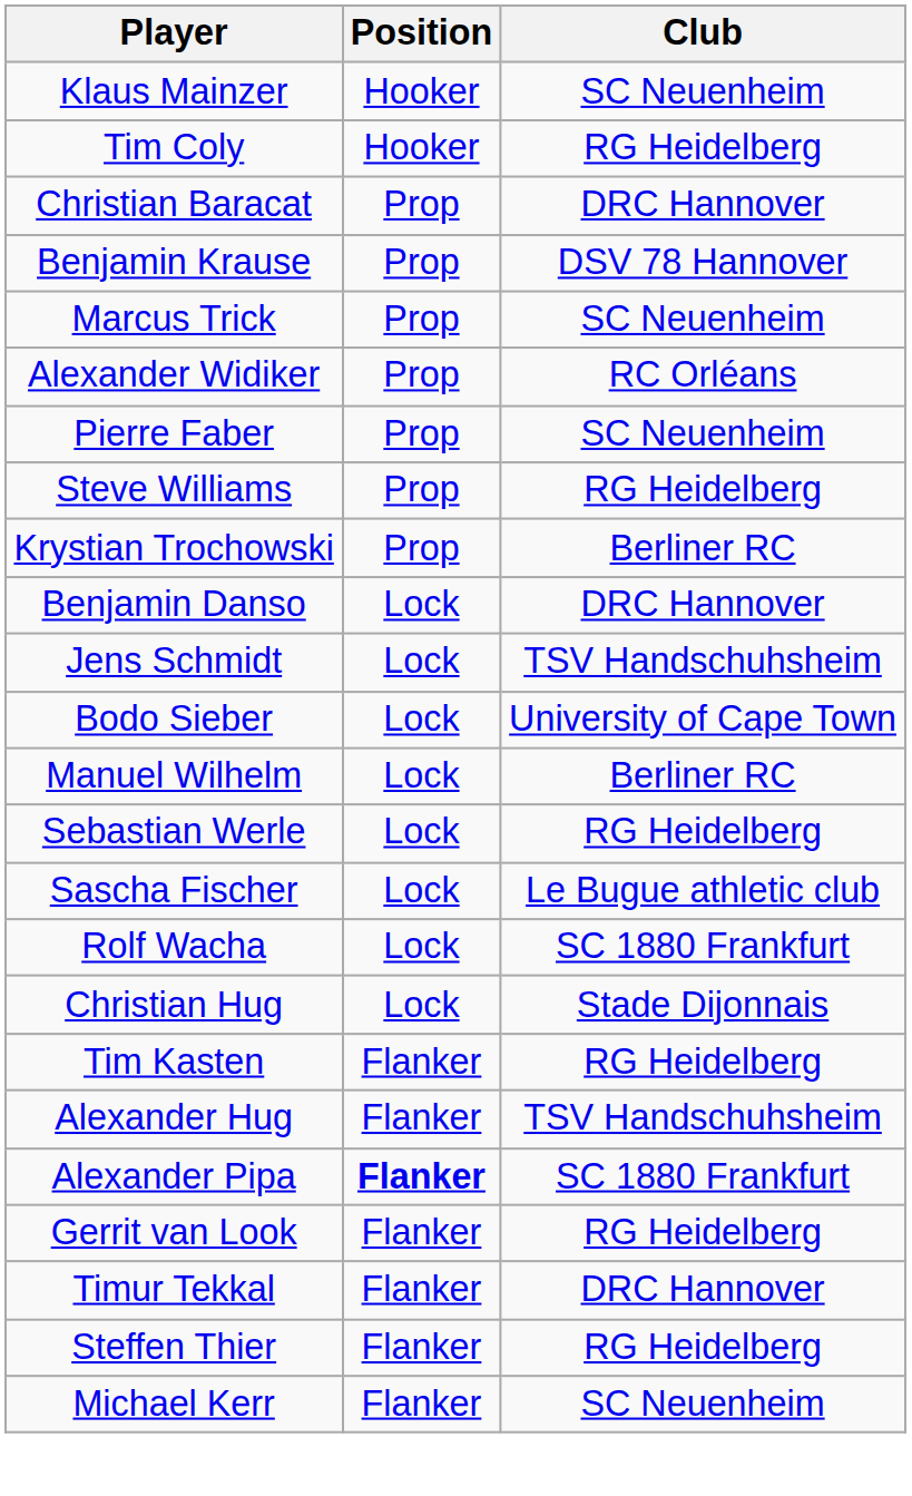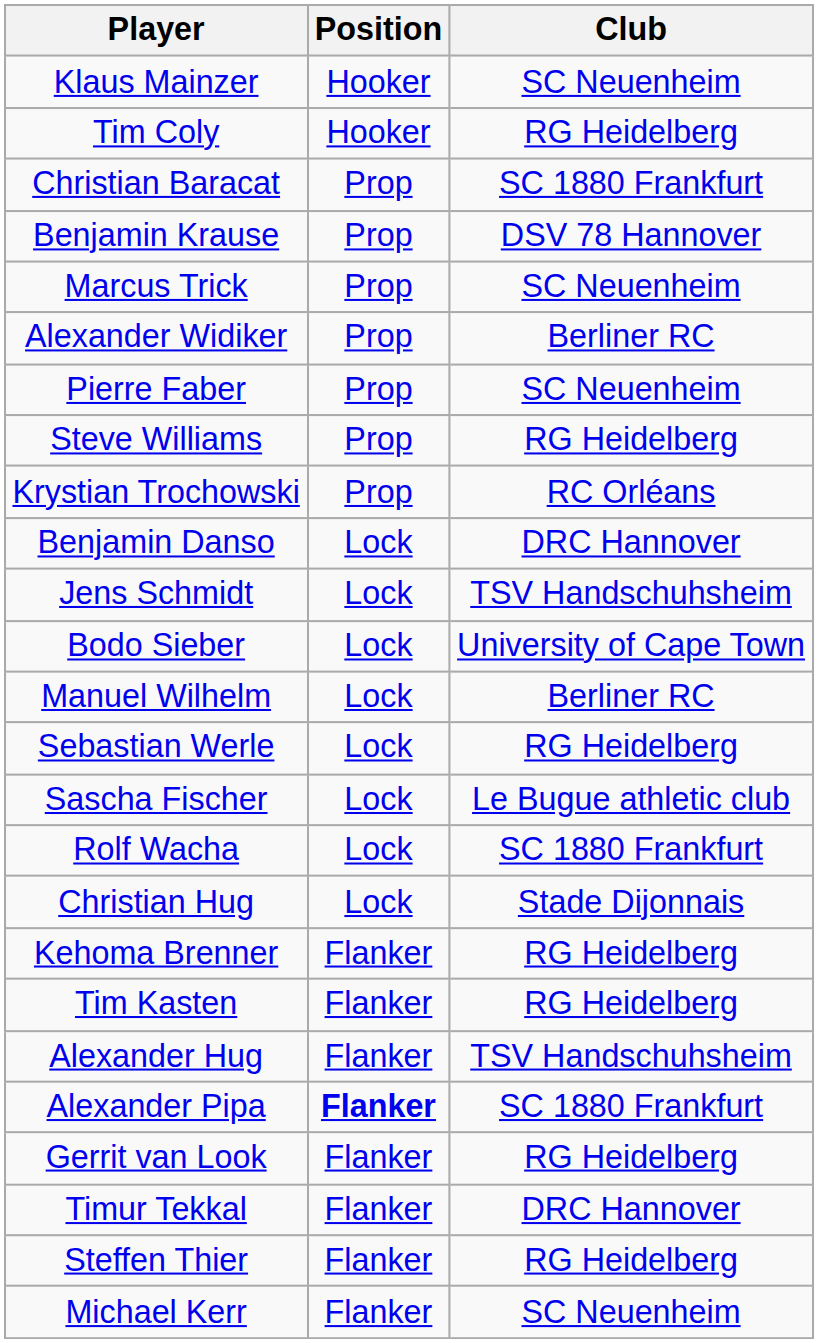 <table class="wikitable" style="text-align:center">
 <tr>
 <th>Player</th>
 <th>Position</th>
 <th>Club</th>
 </tr>
 <tr>
 <td><a href='#'>Klaus Mainzer</a></td>
 <td><a href='#'>Hooker</a></td>
 <td><a href='#'>SC Neuenheim</a></td>
 </tr>
 <tr>
 <td><a href='#'>Tim Coly</a></td>
 <td><a href='#'>Hooker</a></td>
 <td><a href='#'>RG Heidelberg</a></td>
 </tr>
 <tr>
 <td><a href='#'>Christian Baracat</a></td>
 <td><a href='#'>Prop</a></td>
-<td><a href='#'>DRC Hannover</a></td>
+<td><a href='#'>SC 1880 Frankfurt</a></td>
 </tr>
 <tr>
 <td><a href='#'>Benjamin Krause</a></td>
 <td><a href='#'>Prop</a></td>
 <td><a href='#'>DSV 78 Hannover</a></td>
 </tr>
 <tr>
 <td><a href='#'>Marcus Trick</a></td>
 <td><a href='#'>Prop</a></td>
 <td><a href='#'>SC Neuenheim</a></td>
 </tr>
 <tr>
 <td><a href='#'>Alexander Widiker</a></td>
 <td><a href='#'>Prop</a></td>
-<td> <a href='#'>RC Orléans</a></td>
+<td><a href='#'>Berliner RC</a></td>
 </tr>
 <tr>
 <td><a href='#'>Pierre Faber</a></td>
 <td><a href='#'>Prop</a></td>
 <td><a href='#'>SC Neuenheim</a></td>
 </tr>
 <tr>
 <td><a href='#'>Steve Williams</a></td>
 <td><a href='#'>Prop</a></td>
 <td><a href='#'>RG Heidelberg</a></td>
 </tr>
 <tr>
 <td><a href='#'>Krystian Trochowski</a></td>
 <td><a href='#'>Prop</a></td>
-<td><a href='#'>Berliner RC</a></td>
+<td> <a href='#'>RC Orléans</a></td>
 </tr>
 <tr>
 <td><a href='#'>Benjamin Danso</a></td>
 <td><a href='#'>Lock</a></td>
 <td><a href='#'>DRC Hannover</a></td>
 </tr>
 <tr>
 <td><a href='#'>Jens Schmidt</a></td>
 <td><a href='#'>Lock</a></td>
 <td><a href='#'>TSV Handschuhsheim</a></td>
 </tr>
 <tr>
 <td><a href='#'>Bodo Sieber</a></td>
 <td><a href='#'>Lock</a></td>
 <td> <a href='#'>University of Cape Town</a></td>
 </tr>
 <tr>
 <td><a href='#'>Manuel Wilhelm</a></td>
 <td><a href='#'>Lock</a></td>
 <td><a href='#'>Berliner RC</a></td>
 </tr>
 <tr>
 <td><a href='#'>Sebastian Werle</a></td>
 <td><a href='#'>Lock</a></td>
 <td><a href='#'>RG Heidelberg</a></td>
 </tr>
 <tr>
 <td><a href='#'>Sascha Fischer</a></td>
 <td><a href='#'>Lock</a></td>
 <td> <a href='#'>Le Bugue athletic club</a></td>
 </tr>
 <tr>
 <td><a href='#'>Rolf Wacha</a></td>
 <td><a href='#'>Lock</a></td>
 <td><a href='#'>SC 1880 Frankfurt</a></td>
 </tr>
 <tr>
 <td><a href='#'>Christian Hug</a></td>
 <td><a href='#'>Lock</a></td>
 <td> <a href='#'>Stade Dijonnais</a></td>
 </tr>
 <tr>
+<td><a href='#'>Kehoma Brenner</a></td>
+<td><a href='#'>Flanker</a></td>
+<td><a href='#'>RG Heidelberg</a></td>
+</tr>
+<tr>
 <td><a href='#'>Tim Kasten</a></td>
 <td><a href='#'>Flanker</a></td>
 <td><a href='#'>RG Heidelberg</a></td>
 </tr>
 <tr>
 <td><a href='#'>Alexander Hug</a></td>
 <td><a href='#'>Flanker</a></td>
 <td><a href='#'>TSV Handschuhsheim</a></td>
 </tr>
 <tr>
 <td><a href='#'>Alexander Pipa</a></td>
 <td><strong><a href='#'>Flanker</a></strong></td>
 <td><a href='#'>SC 1880 Frankfurt</a></td>
 </tr>
 <tr>
 <td><a href='#'>Gerrit van Look</a></td>
 <td><a href='#'>Flanker</a></td>
 <td><a href='#'>RG Heidelberg</a></td>
 </tr>
 <tr>
 <td><a href='#'>Timur Tekkal</a></td>
 <td><a href='#'>Flanker</a></td>
 <td><a href='#'>DRC Hannover</a></td>
 </tr>
 <tr>
 <td><a href='#'>Steffen Thier</a></td>
 <td><a href='#'>Flanker</a></td>
 <td><a href='#'>RG Heidelberg</a></td>
 </tr>
 <tr>
 <td><a href='#'>Michael Kerr</a></td>
 <td><a href='#'>Flanker</a></td>
 <td><a href='#'>SC Neuenheim</a></td>
 </tr>
 </table>
